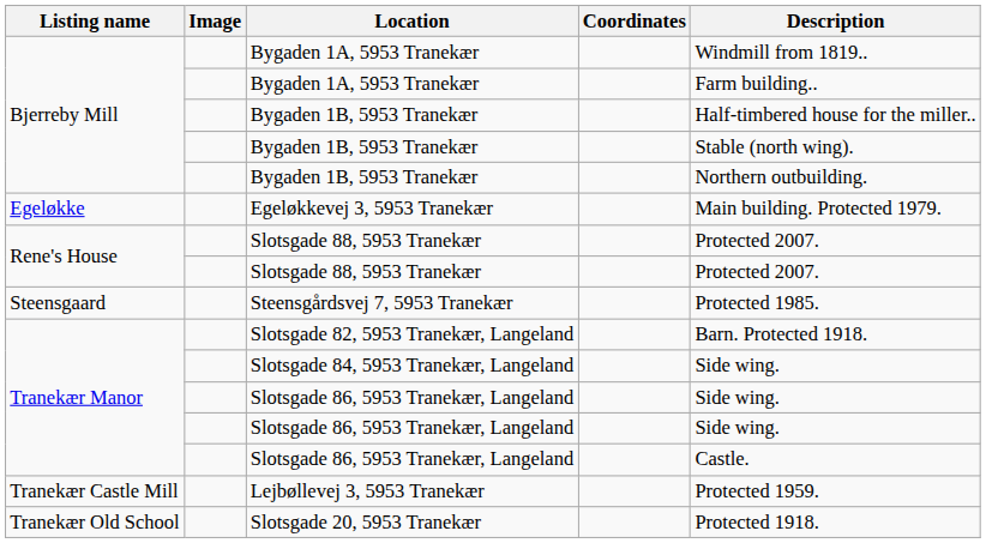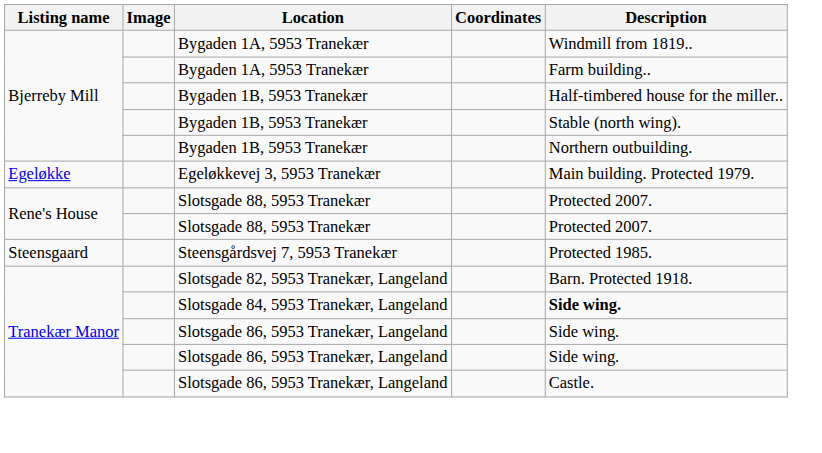 <table class="wikitable sortable">
 <tr>
 <th>Listing name</th>
 <th>Image</th>
 <th>Location</th>
 <th>Coordinates</th>
 <th>Description</th>
 </tr>
 <tr>
 <td rowspan="5">Bjerreby Mill</td>
 <td></td>
 <td>Bygaden 1A, 5953 Tranekær</td>
 <td></td>
 <td>Windmill from 1819..</td>
 </tr>
 <tr>
 <td></td>
 <td>Bygaden 1A, 5953 Tranekær</td>
 <td></td>
 <td>Farm building..</td>
 </tr>
 <tr>
 <td></td>
 <td>Bygaden 1B, 5953 Tranekær</td>
 <td></td>
 <td>Half-timbered house for the miller..</td>
 </tr>
 <tr>
 <td></td>
 <td>Bygaden 1B, 5953 Tranekær</td>
 <td></td>
 <td>Stable (north wing).</td>
 </tr>
 <tr>
 <td></td>
 <td>Bygaden 1B, 5953 Tranekær</td>
 <td></td>
 <td>Northern outbuilding.</td>
 </tr>
 <tr>
 <td><a href='#'>Egeløkke</a></td>
 <td></td>
 <td>Egeløkkevej 3, 5953 Tranekær</td>
 <td></td>
 <td>Main building. Protected 1979.</td>
 </tr>
 <tr>
 <td rowspan="2">Rene's House</td>
 <td></td>
 <td>Slotsgade 88, 5953 Tranekær</td>
 <td></td>
 <td>Protected 2007.</td>
 </tr>
 <tr>
 <td></td>
 <td>Slotsgade 88, 5953 Tranekær</td>
 <td></td>
 <td>Protected 2007.</td>
 </tr>
 <tr>
 <td>Steensgaard</td>
 <td></td>
 <td>Steensgårdsvej 7, 5953 Tranekær</td>
 <td></td>
 <td>Protected 1985.</td>
 </tr>
 <tr>
 <td rowspan="5"><a href='#'>Tranekær Manor</a></td>
 <td></td>
 <td>Slotsgade 82, 5953 Tranekær, Langeland</td>
 <td></td>
 <td>Barn. Protected 1918.</td>
 </tr>
 <tr>
 <td></td>
 <td>Slotsgade 84, 5953 Tranekær, Langeland</td>
 <td></td>
-<td>Side wing.</td>
+<td><strong>Side wing.</strong></td>
 </tr>
 <tr>
 <td></td>
 <td>Slotsgade 86, 5953 Tranekær, Langeland</td>
 <td></td>
 <td>Side wing.</td>
 </tr>
 <tr>
 <td></td>
 <td>Slotsgade 86, 5953 Tranekær, Langeland</td>
 <td></td>
 <td>Side wing.</td>
 </tr>
 <tr>
 <td></td>
 <td>Slotsgade 86, 5953 Tranekær, Langeland</td>
 <td></td>
 <td>Castle.</td>
 </tr>
-<tr>
-<td>Tranekær Castle Mill</td>
-<td></td>
-<td>Lejbøllevej 3, 5953 Tranekær</td>
-<td></td>
-<td>Protected 1959.</td>
-</tr>
-<tr>
-<td>Tranekær Old School</td>
-<td></td>
-<td>Slotsgade 20, 5953 Tranekær</td>
-<td></td>
-<td>Protected 1918.</td>
-</tr>
 </table>
